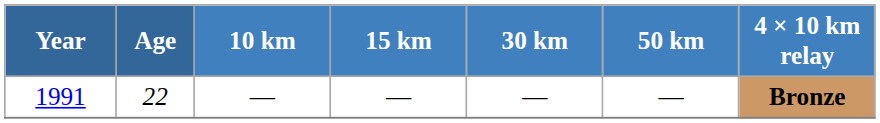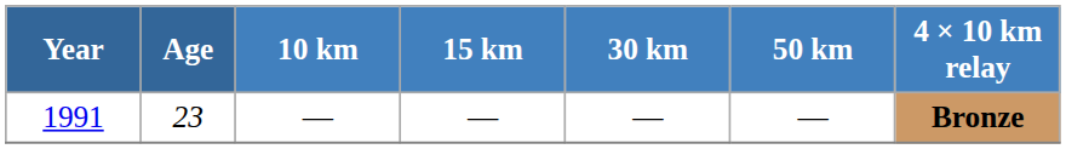 <table class="wikitable" style="font-size:95%; text-align:center; border:grey solid 1px; border-collapse:collapse; background:#ffffff;">
 <tr>
 <th style="background-color:#369; color:white; width:60px;"> Year </th>
 <th style="background-color:#369; color:white; width:40px;"> Age </th>
 <th style="background-color:#4180be; color:white; width:75px;"> 10 km </th>
 <th style="background-color:#4180be; color:white; width:75px;"> 15 km </th>
 <th style="background-color:#4180be; color:white; width:75px;"> 30 km </th>
 <th style="background-color:#4180be; color:white; width:75px;"> 50 km </th>
 <th style="background-color:#4180be; color:white; width:75px;"> 4 × 10 km <br> relay </th>
 </tr>
 <tr>
 <td><a href='#'>1991</a></td>
-<td><em>22</em></td>
+<td><em>23</em></td>
 <td>—</td>
 <td>—</td>
 <td>—</td>
 <td>—</td>
 <td bgcolor="cc9966"><strong>Bronze</strong></td>
 </tr>
 <tr>
 </tr>
 </table>
